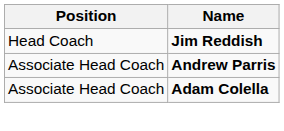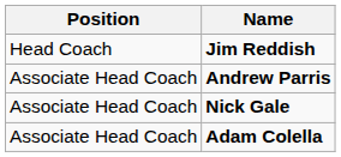 <table class="wikitable">
 <tr>
 <th>Position</th>
 <th>Name</th>
 </tr>
 <tr>
 <td>Head Coach</td>
 <td><strong>Jim Reddish</strong></td>
 </tr>
 <tr>
 <td>Associate Head Coach</td>
 <td><strong>Andrew Parris</strong></td>
 </tr>
 <tr>
 <td>Associate Head Coach</td>
+<td><strong>Nick Gale</strong></td>
+</tr>
+<tr>
+<td>Associate Head Coach</td>
 <td><strong> Adam Colella</strong></td>
 </tr>
 </table>
